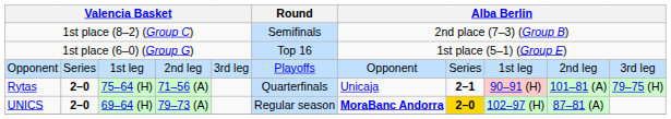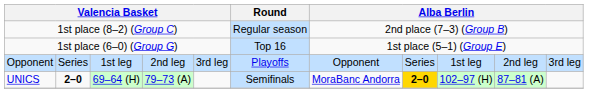 <table class="wikitable" style="text-align:center;">
 <tr>
 <th colspan=5> <a href='#'>Valencia Basket</a></th>
 <th>Round</th>
 <th colspan=5> <a href='#'>Alba Berlin</a></th>
 </tr>
 <tr>
 <td colspan=5 valign=top>1st place (8–2) (<em><a href='#'>Group C</a></em>)</td>
-<td bgcolor=c1e0ff>Semifinals</td>
+<td bgcolor=c1e0ff>Regular season</td>
 <td colspan=5 valign=top>2nd place (7–3) (<em><a href='#'>Group B</a></em>)</td>
 </tr>
 <tr>
 <td colspan=5 valign=top>1st place (6–0) (<em><a href='#'>Group G</a></em>)</td>
 <td bgcolor=c1e0ff>Top 16</td>
 <td colspan=5 valign=top>1st place (5–1) (<em><a href='#'>Group E</a></em>)</td>
 </tr>
 <tr style="background:#c1e0ff">
 <td>Opponent</td>
 <td>Series</td>
 <td>1st leg</td>
 <td>2nd leg</td>
 <td>3rd leg</td>
 <td><a href='#'>Playoffs</a></td>
 <td>Opponent</td>
 <td width=30>Series</td>
 <td>1st leg</td>
 <td>2nd leg</td>
 <td>3rd leg</td>
 </tr>
 <tr>
-<td align=left> <a href='#'>Rytas</a></td>
-<td><strong>2–0</strong></td>
-<td bgcolor=#cfc><a href='#'>75–64</a> (H)</td>
-<td bgcolor=#cfc><a href='#'>71–56</a> (A)</td>
-<td></td>
-<td bgcolor=c1e0ff>Quarterfinals</td>
-<td align=left> <a href='#'>Unicaja</a></td>
-<td><strong>2–1</strong></td>
-<td bgcolor=#fcc><a href='#'>90–91</a> (H)</td>
-<td bgcolor=#cfc><a href='#'>101–81</a> (A)</td>
-<td bgcolor=#cfc><a href='#'>79–75</a> (H)</td>
-</tr>
-<tr>
 <td align=left> <a href='#'>UNICS</a></td>
 <td><strong>2–0</strong></td>
 <td bgcolor=#cfc><a href='#'>69–64</a> (H)</td>
 <td bgcolor=#cfc><a href='#'>79–73</a> (A)</td>
 <td></td>
-<td bgcolor=c1e0ff>Regular season</td>
-<td align=left><strong> <a href='#'>MoraBanc Andorra</a></strong></td>
+<td bgcolor=c1e0ff>Semifinals</td>
+<td align=left> <a href='#'>MoraBanc Andorra</a></td>
 <td style="background: gold;"><strong>2–0</strong></td>
 <td bgcolor=#cfc><a href='#'>102–97</a> (H)</td>
 <td bgcolor=#cfc><a href='#'>87–81</a> (A)</td>
 <td></td>
 </tr>
 <tr>
 </tr>
 </table>
